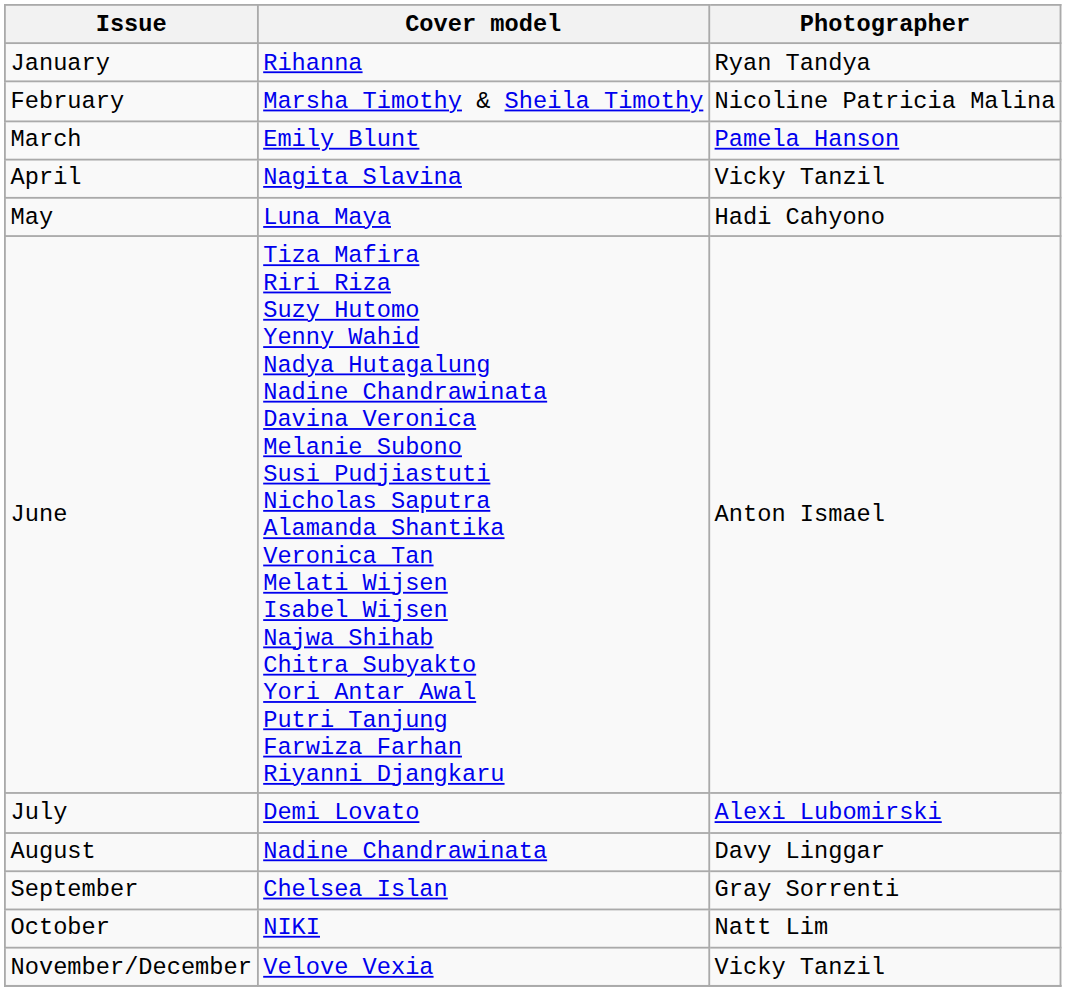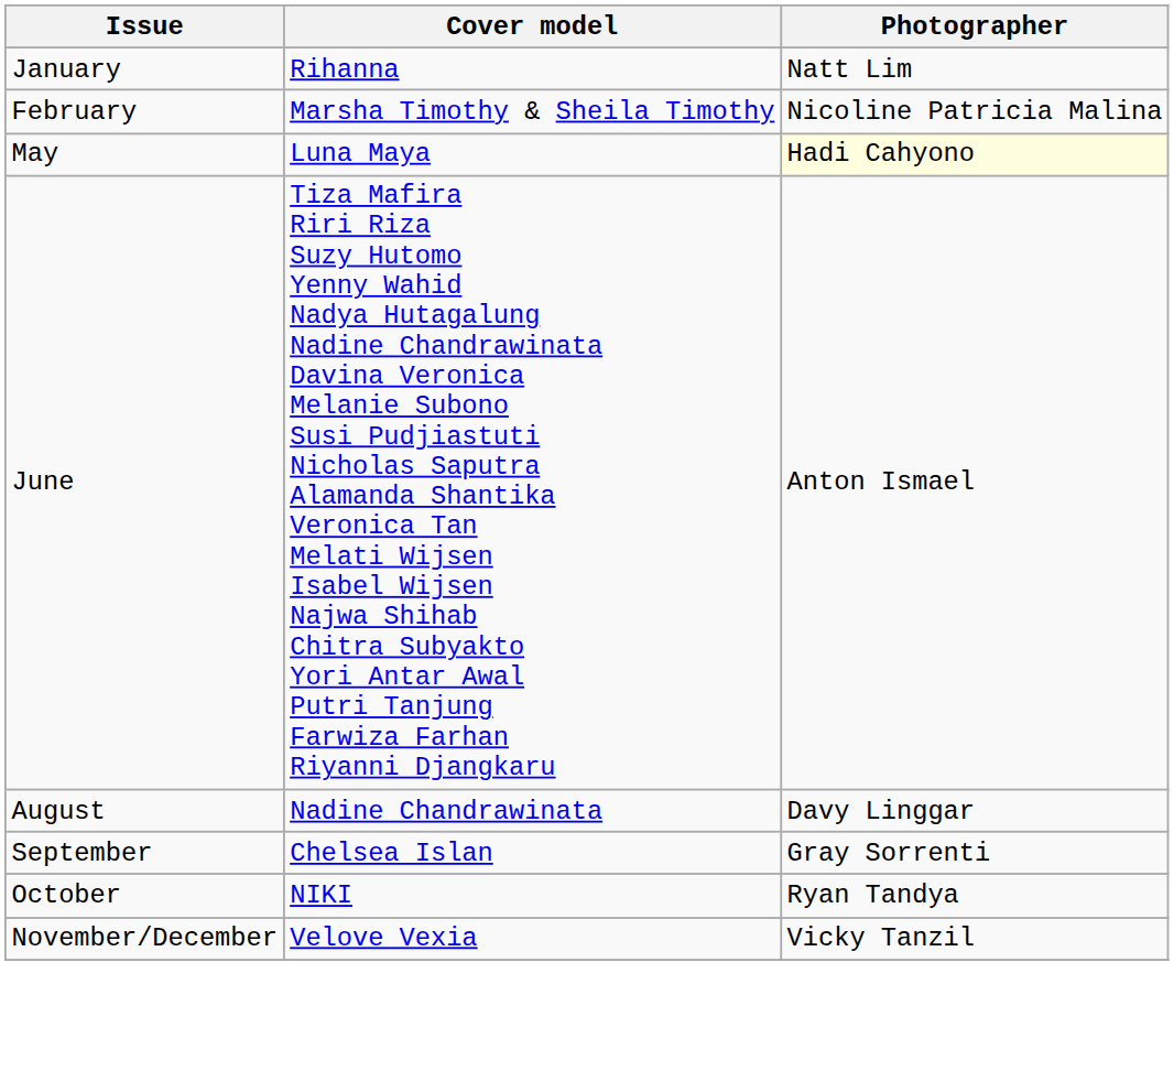 <table class="sortable wikitable">
 <tr>
 <th>Issue</th>
 <th>Cover model</th>
 <th>Photographer</th>
 </tr>
 <tr>
 <td>January</td>
 <td><a href='#'>Rihanna</a></td>
-<td>Ryan Tandya</td>
+<td>Natt Lim</td>
 </tr>
 <tr>
 <td>February</td>
 <td><a href='#'>Marsha Timothy</a> & <a href='#'>Sheila Timothy</a></td>
 <td>Nicoline Patricia Malina</td>
 </tr>
 <tr>
-<td>March</td>
-<td><a href='#'>Emily Blunt</a></td>
-<td><a href='#'>Pamela Hanson</a></td>
-</tr>
-<tr>
-<td>April</td>
-<td><a href='#'>Nagita Slavina</a></td>
-<td>Vicky Tanzil</td>
-</tr>
-<tr>
 <td>May</td>
 <td><a href='#'>Luna Maya</a></td>
-<td>Hadi Cahyono</td>
+<td style="background: lightyellow;">Hadi Cahyono</td>
 </tr>
 <tr>
 <td>June</td>
 <td><a href='#'>Tiza Mafira</a><br><a href='#'>Riri Riza</a><br><a href='#'>Suzy Hutomo</a><br><a href='#'>Yenny Wahid</a><br><a href='#'>Nadya Hutagalung</a><br><a href='#'>Nadine Chandrawinata</a><br><a href='#'>Davina Veronica</a><br><a href='#'>Melanie Subono</a><br><a href='#'>Susi Pudjiastuti</a><br><a href='#'>Nicholas Saputra</a><br><a href='#'>Alamanda Shantika</a><br><a href='#'>Veronica Tan</a><br><a href='#'>Melati Wijsen</a><br> <a href='#'>Isabel Wijsen</a><br><a href='#'>Najwa Shihab</a><br><a href='#'>Chitra Subyakto</a><br><a href='#'>Yori Antar Awal</a><br><a href='#'>Putri Tanjung</a><br><a href='#'>Farwiza Farhan</a><br><a href='#'>Riyanni Djangkaru</a></td>
 <td>Anton Ismael</td>
-</tr>
-<tr>
-<td>July</td>
-<td><a href='#'>Demi Lovato</a></td>
-<td><a href='#'>Alexi Lubomirski</a></td>
 </tr>
 <tr>
 <td>August</td>
 <td><a href='#'>Nadine Chandrawinata</a></td>
 <td>Davy Linggar</td>
 </tr>
 <tr>
 <td>September</td>
 <td><a href='#'>Chelsea Islan</a></td>
 <td>Gray Sorrenti</td>
 </tr>
 <tr>
 <td>October</td>
 <td><a href='#'>NIKI</a></td>
-<td>Natt Lim</td>
+<td>Ryan Tandya</td>
 </tr>
 <tr>
 <td>November/December</td>
 <td><a href='#'>Velove Vexia</a></td>
 <td>Vicky Tanzil</td>
 </tr>
 <tr>
 </tr>
 </table>
